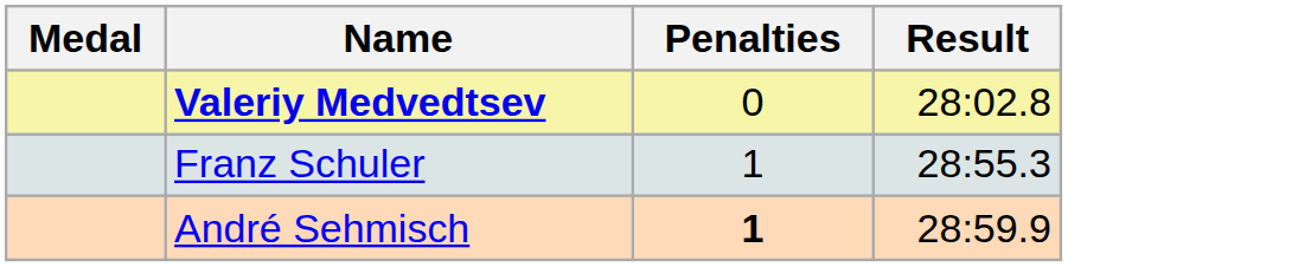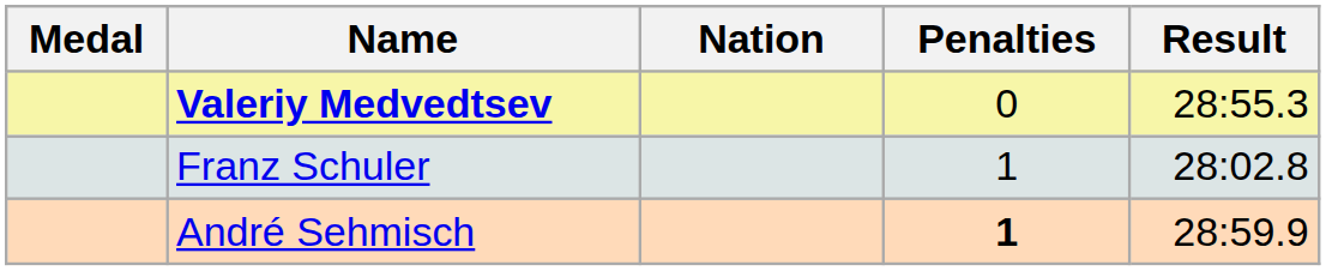 <table class=wikitable style="border:1px solid #AAAAAA;font-size:90%">
 <tr bgcolor="#E4E4E4">
 <th style="border-bottom:1px solid #AAAAAA" width=50>Medal</th>
 <th style="border-bottom:1px solid #AAAAAA" width=160>Name</th>
+<th style="border-bottom:1px solid #AAAAAA" width=80>Nation</th>
 <th style="border-bottom:1px solid #AAAAAA" width=80>Penalties</th>
 <th style="border-bottom:1px solid #AAAAAA" width=60>Result</th>
 </tr>
 <tr bgcolor="#F7F6A8">
 <td align="center"></td>
 <td><strong><a href='#'>Valeriy Medvedtsev</a></strong></td>
+<td align="center"></td>
 <td align="center">0</td>
-<td align="right">28:02.8</td>
+<td align="right">28:55.3</td>
 </tr>
 <tr bgcolor="#DCE5E5">
 <td align="center"></td>
 <td><a href='#'>Franz Schuler</a></td>
+<td align="center"></td>
 <td align="center">1</td>
-<td align="right">28:55.3</td>
+<td align="right">28:02.8</td>
 </tr>
 <tr bgcolor="#FFDAB9">
 <td align="center"></td>
 <td><a href='#'>André Sehmisch</a></td>
+<td align="center"></td>
 <td align="center"><strong>1</strong></td>
 <td align="right">28:59.9</td>
 </tr>
 </table>
